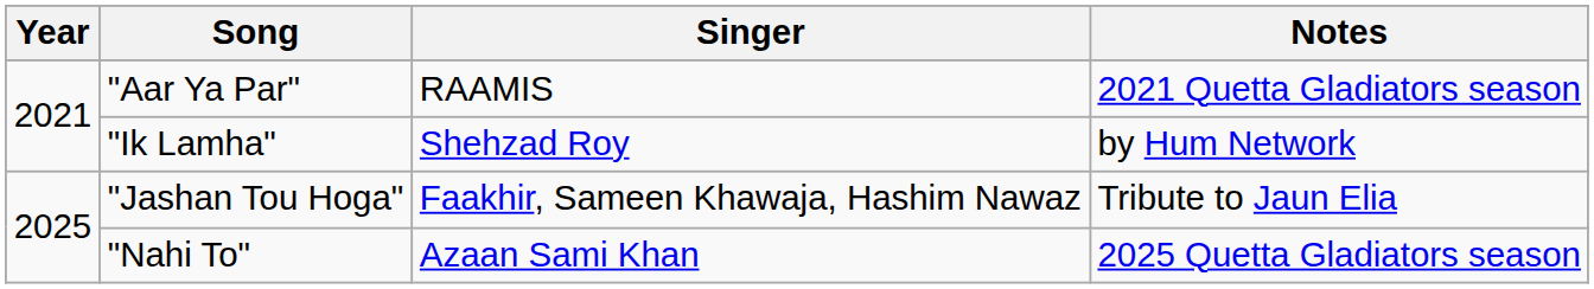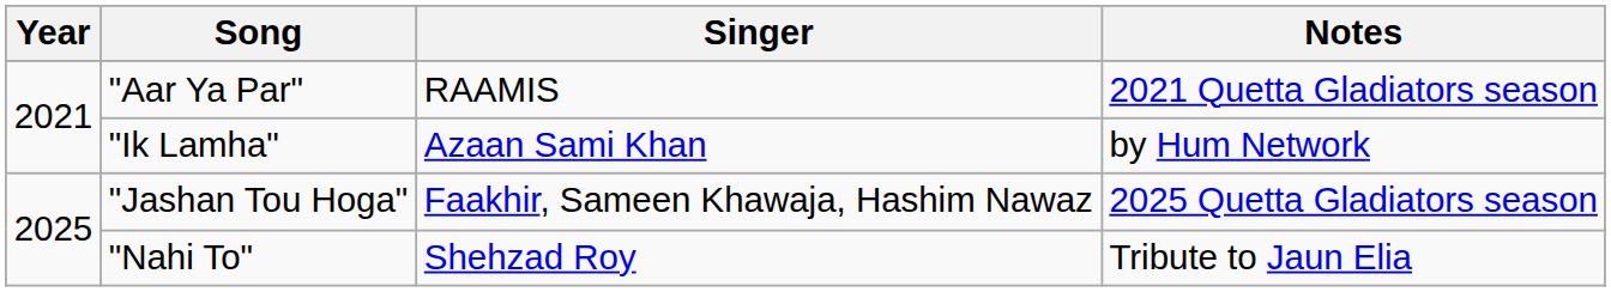 <table class="wikitable">
 <tr>
 <th>Year</th>
 <th>Song</th>
 <th>Singer</th>
 <th>Notes</th>
 </tr>
 <tr>
 <td rowspan=2>2021</td>
 <td>"Aar Ya Par"</td>
 <td>RAAMIS</td>
 <td><a href='#'>2021 Quetta Gladiators season</a></td>
 </tr>
 <tr>
 <td>"Ik Lamha"</td>
-<td><a href='#'>Shehzad Roy</a></td>
+<td><a href='#'>Azaan Sami Khan</a></td>
 <td>by <a href='#'>Hum Network</a></td>
 </tr>
 <tr>
 <td rowspan=2>2025</td>
 <td>"Jashan Tou Hoga"</td>
 <td><a href='#'>Faakhir</a>, Sameen Khawaja, Hashim Nawaz</td>
-<td>Tribute to <a href='#'>Jaun Elia</a></td>
+<td><a href='#'>2025 Quetta Gladiators season</a></td>
 </tr>
 <tr>
 <td>"Nahi To"</td>
-<td><a href='#'>Azaan Sami Khan</a></td>
-<td><a href='#'>2025 Quetta Gladiators season</a></td>
+<td><a href='#'>Shehzad Roy</a></td>
+<td>Tribute to <a href='#'>Jaun Elia</a></td>
 </tr>
 </table>
